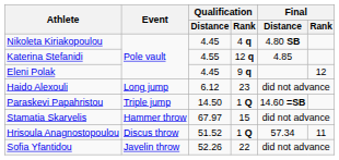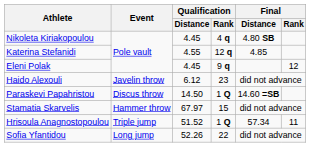 <table class="wikitable" style="font-size:90%">
 <tr>
 <th rowspan=2>Athlete</th>
 <th rowspan=2>Event</th>
 <th colspan=2>Qualification</th>
 <th colspan=2>Final</th>
 </tr>
 <tr style="font-size:95%">
 <th>Distance</th>
 <th>Rank</th>
 <th>Distance</th>
 <th>Rank</th>
 </tr>
 <tr align=center>
 <td align=left><a href='#'>Nikoleta Kiriakopoulou</a></td>
 <td style="text-align:left;" rowspan=3><a href='#'>Pole vault</a></td>
 <td>4.45</td>
 <td>4 <strong>q</strong></td>
 <td>4.80 <strong>SB</strong></td>
 <td></td>
 </tr>
 <tr align=center>
 <td align=left><a href='#'>Katerina Stefanidi</a></td>
 <td>4.55</td>
 <td>12 <strong>q</strong></td>
 <td>4.85 <strong></strong></td>
 <td></td>
 </tr>
 <tr align=center>
 <td align=left><a href='#'>Eleni Polak</a></td>
 <td>4.45</td>
 <td>9 <strong>q</strong></td>
 <td></td>
 <td>12</td>
 </tr>
 <tr align=center>
 <td align=left><a href='#'>Haido Alexouli</a></td>
-<td style="text-align:left;"><a href='#'>Long jump</a></td>
+<td style="text-align:left;"><a href='#'>Javelin throw</a></td>
 <td>6.12</td>
 <td>23</td>
 <td colspan=2>did not advance</td>
 </tr>
 <tr align=center>
 <td align=left><a href='#'>Paraskevi Papahristou</a></td>
-<td style="text-align:left;"><a href='#'>Triple jump</a></td>
+<td style="text-align:left;"><a href='#'>Discus throw</a></td>
 <td>14.50</td>
 <td>1 <strong>Q</strong></td>
 <td>14.60 <strong>=SB</strong></td>
 <td></td>
 </tr>
 <tr align=center>
 <td align=left><a href='#'>Stamatia Skarvelis</a></td>
 <td style="text-align:left;"><a href='#'>Hammer throw</a></td>
 <td>67.97</td>
 <td>15</td>
 <td colspan=2>did not advance</td>
 </tr>
 <tr align=center>
 <td align=left><a href='#'>Hrisoula Anagnostopoulou</a></td>
-<td style="text-align:left;"><a href='#'>Discus throw</a></td>
+<td style="text-align:left;"><a href='#'>Triple jump</a></td>
 <td>51.52</td>
 <td>1 <strong>Q</strong></td>
 <td>57.34</td>
 <td>11</td>
 </tr>
 <tr align=center>
 <td align=left><a href='#'>Sofia Yfantidou</a></td>
-<td style="text-align:left;"><a href='#'>Javelin throw</a></td>
+<td style="text-align:left;"><a href='#'>Long jump</a></td>
 <td>52.26</td>
 <td>22</td>
 <td colspan=2>did not advance</td>
 </tr>
 </table>
